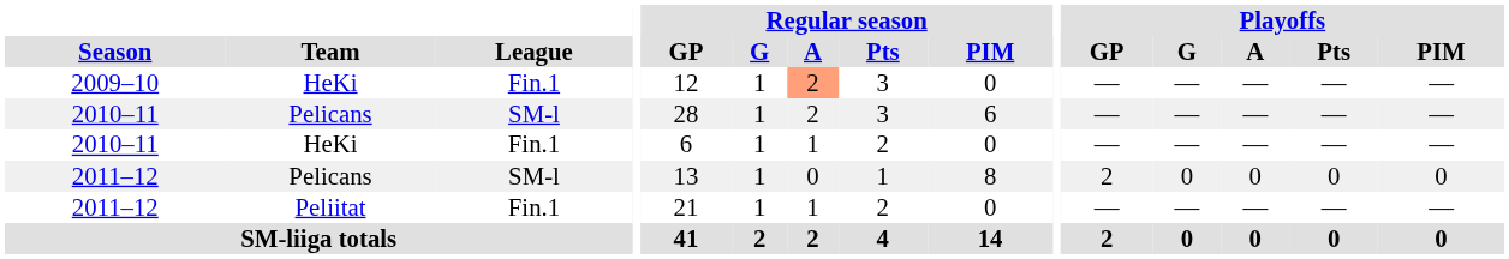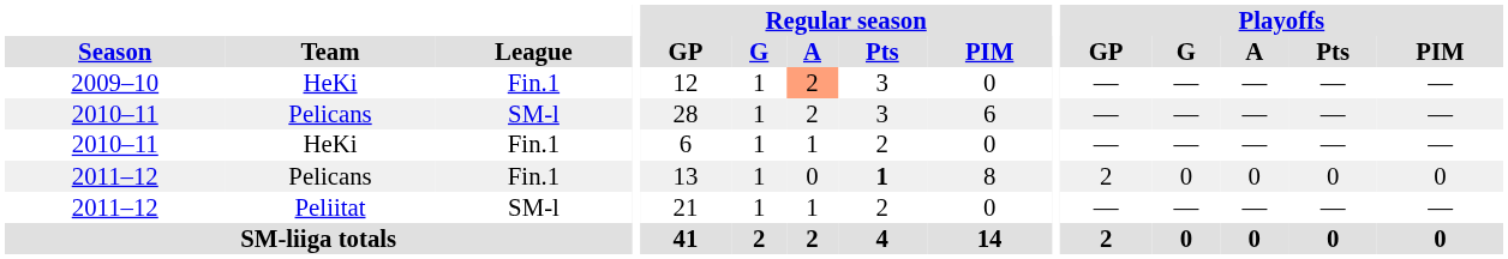 <table border="0" cellpadding="1" cellspacing="0" style="text-align:center; width:60em">
 <tr bgcolor="#e0e0e0">
 <th colspan="3" bgcolor="#ffffff"></th>
 <th rowspan="99" bgcolor="#ffffff"></th>
 <th colspan="5"><a href='#'>Regular season</a></th>
 <th rowspan="99" bgcolor="#ffffff"></th>
 <th colspan="5"><a href='#'>Playoffs</a></th>
 </tr>
 <tr bgcolor="#e0e0e0">
 <th><a href='#'>Season</a></th>
 <th>Team</th>
 <th>League</th>
 <th>GP</th>
 <th><a href='#'>G</a></th>
 <th><a href='#'>A</a></th>
 <th><a href='#'>Pts</a></th>
 <th><a href='#'>PIM</a></th>
 <th>GP</th>
 <th>G</th>
 <th>A</th>
 <th>Pts</th>
 <th>PIM</th>
 </tr>
 <tr>
 <td><a href='#'>2009–10</a></td>
 <td><a href='#'>HeKi</a></td>
 <td><a href='#'>Fin.1</a></td>
 <td>12</td>
 <td>1</td>
 <td style="background: lightsalmon;">2</td>
 <td>3</td>
 <td>0</td>
 <td>—</td>
 <td>—</td>
 <td>—</td>
 <td>—</td>
 <td>—</td>
 </tr>
 <tr bgcolor="#f0f0f0">
 <td><a href='#'>2010–11</a></td>
 <td><a href='#'>Pelicans</a></td>
 <td><a href='#'>SM-l</a></td>
 <td>28</td>
 <td>1</td>
 <td>2</td>
 <td>3</td>
 <td>6</td>
 <td>—</td>
 <td>—</td>
 <td>—</td>
 <td>—</td>
 <td>—</td>
 </tr>
 <tr>
 <td><a href='#'>2010–11</a></td>
 <td>HeKi</td>
 <td>Fin.1</td>
 <td>6</td>
 <td>1</td>
 <td>1</td>
 <td>2</td>
 <td>0</td>
 <td>—</td>
 <td>—</td>
 <td>—</td>
 <td>—</td>
 <td>—</td>
 </tr>
 <tr bgcolor="#f0f0f0">
 <td><a href='#'>2011–12</a></td>
 <td>Pelicans</td>
-<td>SM-l</td>
+<td>Fin.1</td>
 <td>13</td>
 <td>1</td>
 <td>0</td>
-<td>1</td>
+<td><strong>1</strong></td>
 <td>8</td>
 <td>2</td>
 <td>0</td>
 <td>0</td>
 <td>0</td>
 <td>0</td>
 </tr>
 <tr>
 <td><a href='#'>2011–12</a></td>
 <td><a href='#'>Peliitat</a></td>
-<td>Fin.1</td>
+<td>SM-l</td>
 <td>21</td>
 <td>1</td>
 <td>1</td>
 <td>2</td>
 <td>0</td>
 <td>—</td>
 <td>—</td>
 <td>—</td>
 <td>—</td>
 <td>—</td>
 </tr>
 <tr ALIGN="center" bgcolor="#e0e0e0">
 <th colspan="3">SM-liiga totals</th>
 <th>41</th>
 <th>2</th>
 <th>2</th>
 <th>4</th>
 <th>14</th>
 <th>2</th>
 <th>0</th>
 <th>0</th>
 <th>0</th>
 <th>0</th>
 </tr>
 </table>
